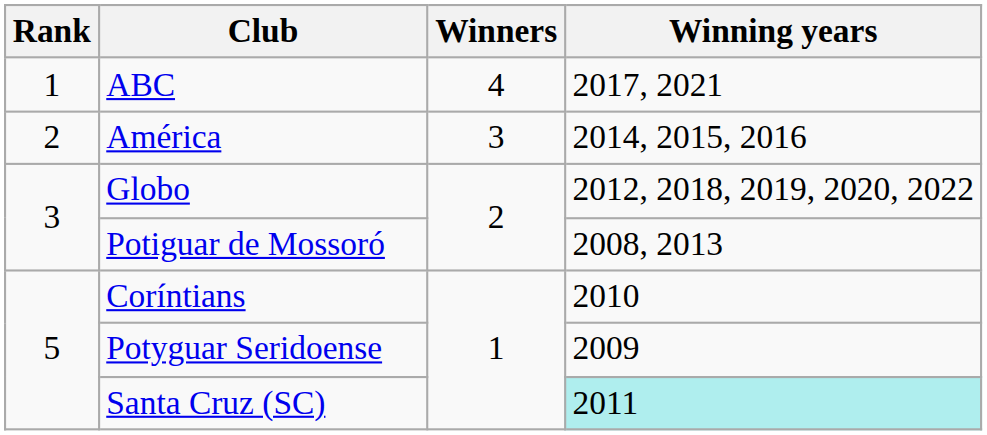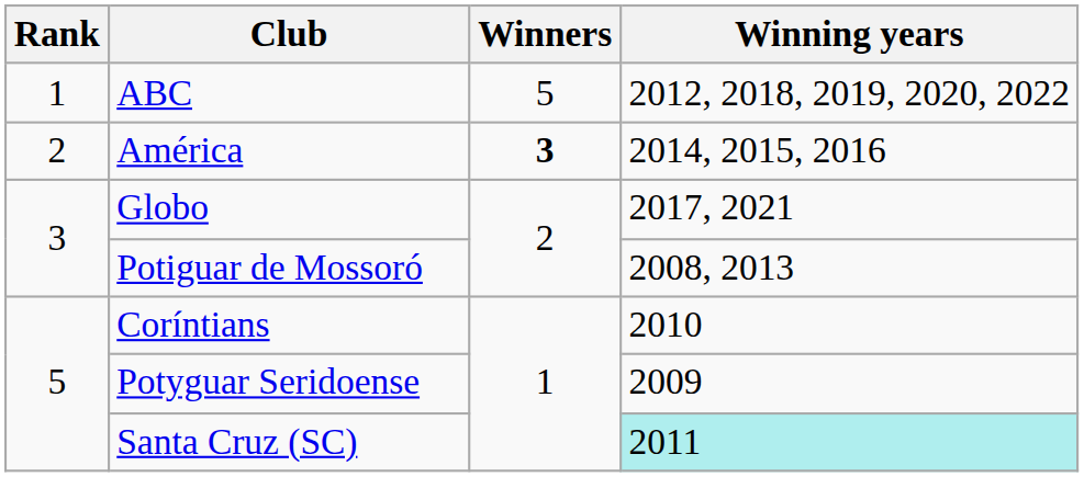 <table class="wikitable sortable">
 <tr>
 <th>Rank</th>
 <th style="width:150px">Club</th>
 <th>Winners</th>
 <th>Winning years</th>
 </tr>
 <tr>
 <td align=center>1</td>
 <td><a href='#'>ABC</a></td>
-<td align=center>4</td>
-<td>2017, 2021</td>
+<td align=center>5</td>
+<td>2012, 2018, 2019, 2020, 2022</td>
 </tr>
 <tr>
 <td align=center>2</td>
 <td><a href='#'>América</a></td>
-<td align=center>3</td>
+<td align=center><strong>3</strong></td>
 <td>2014, 2015, 2016</td>
 </tr>
 <tr>
 <td rowspan=2 align=center>3</td>
 <td><a href='#'>Globo</a></td>
 <td rowspan=2 align=center>2</td>
-<td>2012, 2018, 2019, 2020, 2022</td>
+<td>2017, 2021</td>
 </tr>
 <tr>
 <td><a href='#'>Potiguar de Mossoró</a></td>
 <td>2008, 2013</td>
 </tr>
 <tr>
 <td rowspan=3 align=center>5</td>
 <td><a href='#'>Coríntians</a></td>
 <td rowspan=3 align=center>1</td>
 <td>2010</td>
 </tr>
 <tr>
 <td><a href='#'>Potyguar Seridoense</a></td>
 <td>2009</td>
 </tr>
 <tr>
 <td><a href='#'>Santa Cruz (SC)</a></td>
 <td style="background: paleturquoise;">2011</td>
 </tr>
 </table>
